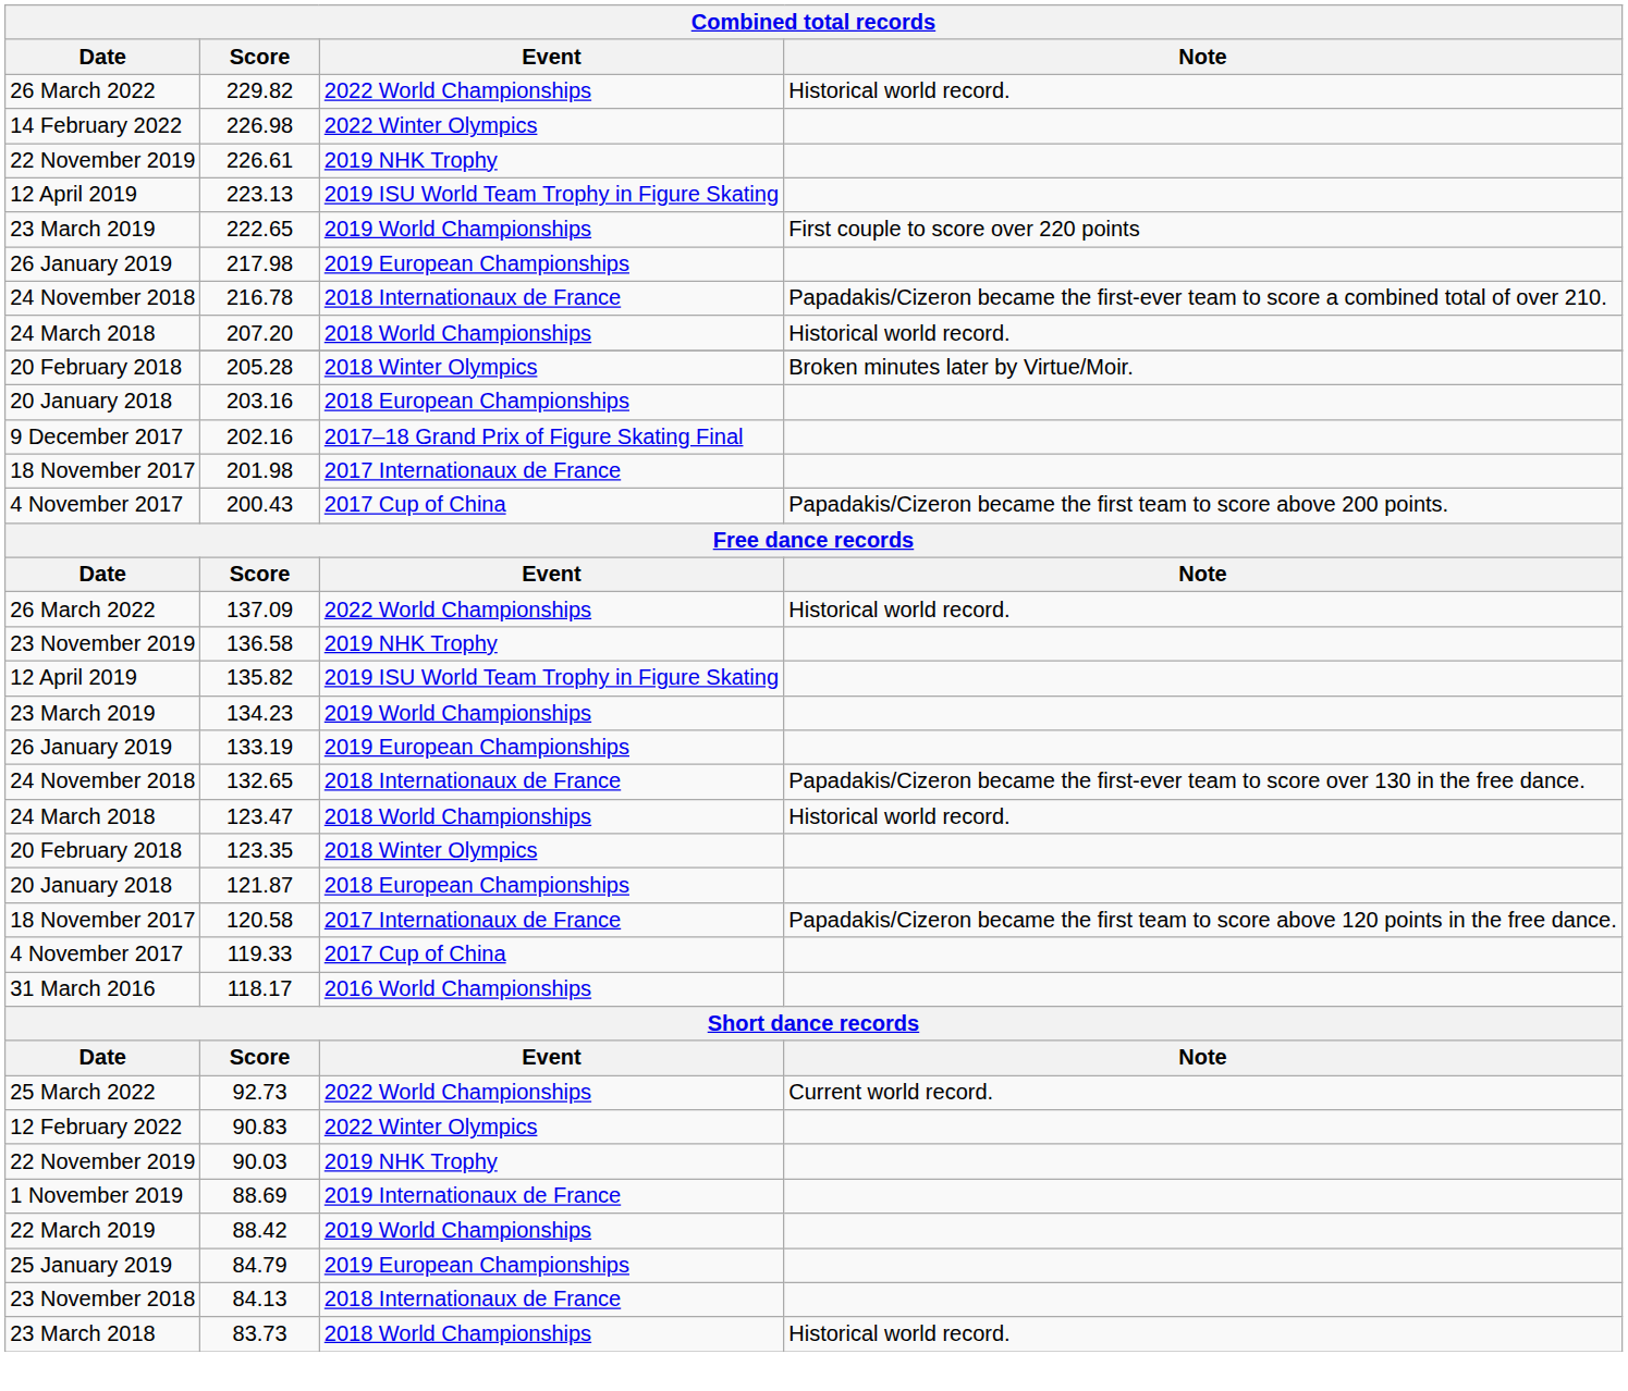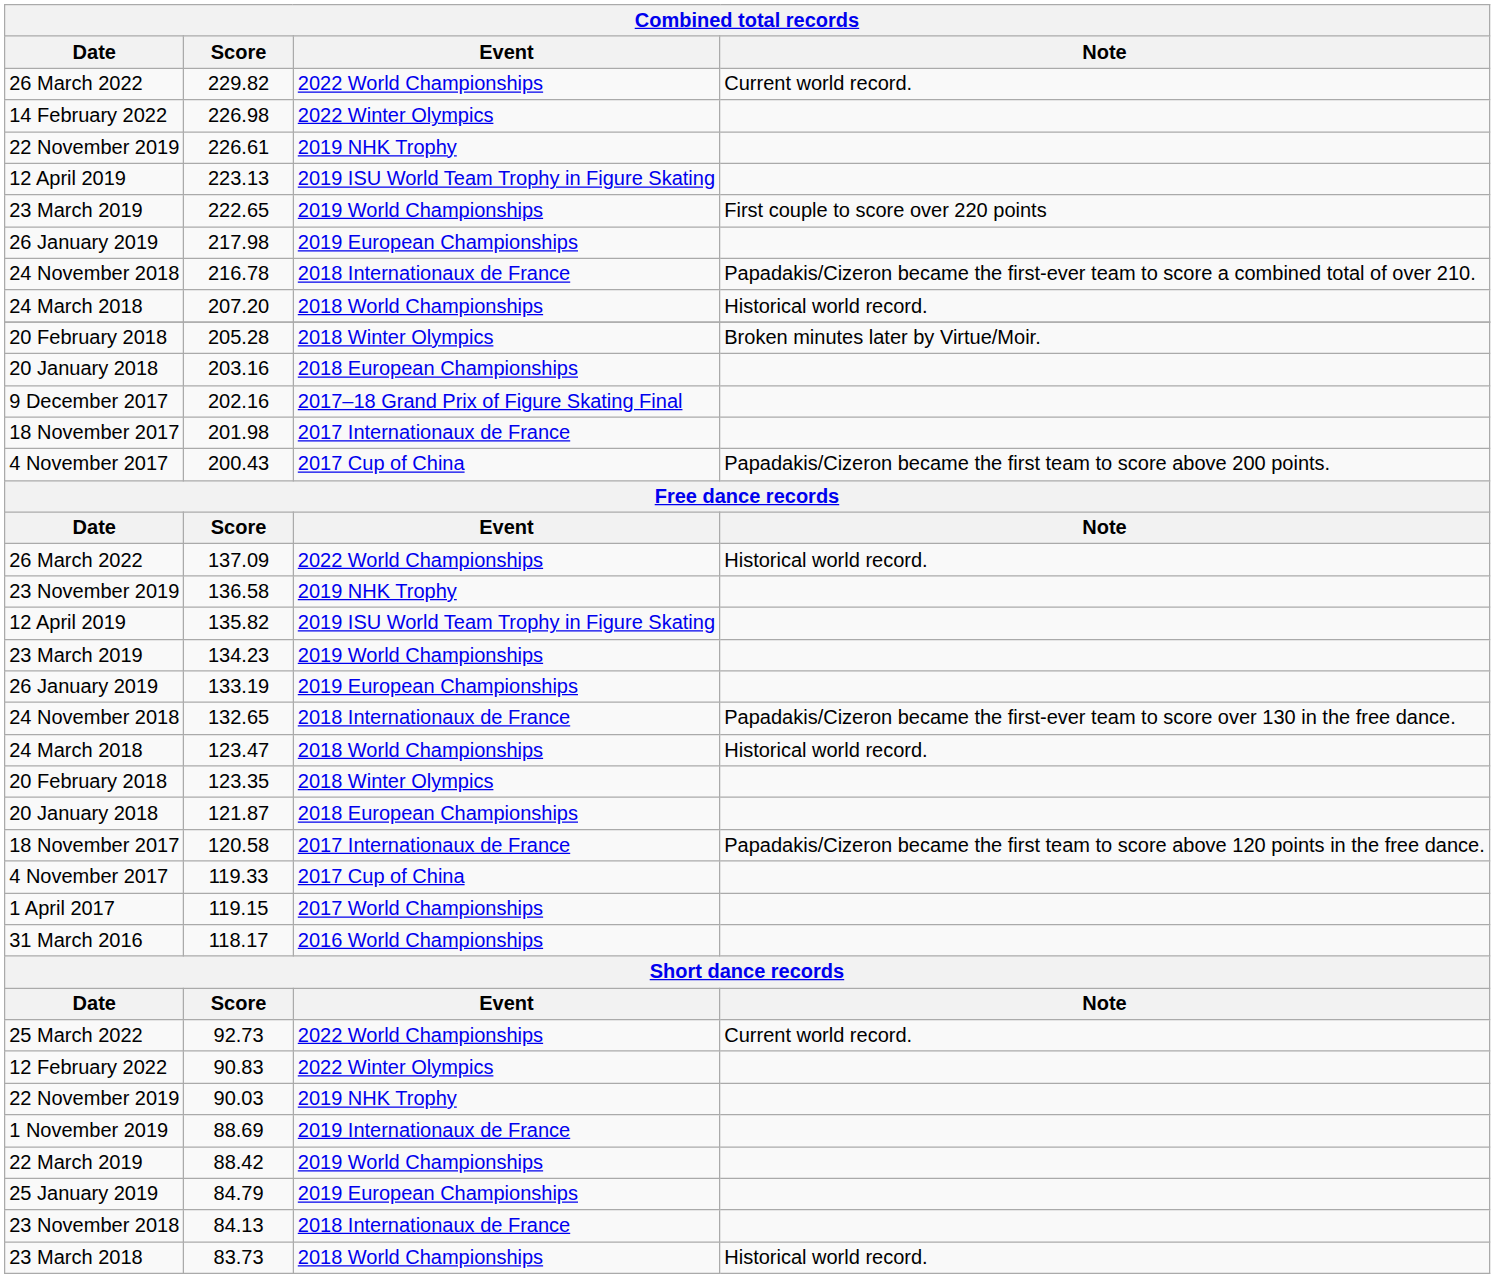 <table class="wikitable sortable">
 <tr>
 <th colspan=4 align=center><a href='#'>Combined total records</a></th>
 </tr>
 <tr>
 <th>Date</th>
 <th style="width:80px;">Score</th>
 <th>Event</th>
 <th>Note</th>
 </tr>
 <tr>
 <td>26 March 2022</td>
 <td style="text-align:center;">229.82</td>
 <td><a href='#'>2022 World Championships</a></td>
-<td>Historical world record.</td>
+<td>Current world record.</td>
 </tr>
 <tr>
 <td>14 February 2022</td>
 <td style="text-align:center;">226.98</td>
 <td><a href='#'>2022 Winter Olympics</a></td>
 <td></td>
 </tr>
 <tr>
 <td>22 November 2019</td>
 <td style="text-align:center;">226.61</td>
 <td><a href='#'>2019 NHK Trophy</a></td>
 <td></td>
 </tr>
 <tr>
 <td>12 April 2019</td>
 <td style="text-align:center;">223.13</td>
 <td><a href='#'>2019 ISU World Team Trophy in Figure Skating</a></td>
 <td></td>
 </tr>
 <tr>
 <td>23 March 2019</td>
 <td style="text-align:center;">222.65</td>
 <td><a href='#'>2019 World Championships</a></td>
 <td>First couple to score over 220 points</td>
 </tr>
 <tr>
 <td>26 January 2019</td>
 <td style = "text-align:center;">217.98</td>
 <td><a href='#'>2019 European Championships</a></td>
 <td></td>
 </tr>
 <tr>
 <td>24 November 2018</td>
 <td style = "text-align:center;">216.78</td>
 <td><a href='#'>2018 Internationaux de France</a></td>
 <td>Papadakis/Cizeron became the first-ever team to score a combined total of over 210.</td>
 </tr>
 <tr>
 <td>24 March 2018</td>
 <td style = "text-align:center;">207.20</td>
 <td><a href='#'>2018 World Championships</a></td>
 <td>Historical world record.</td>
 </tr>
 <tr>
 </tr>
 <tr>
 <td>20 February 2018</td>
 <td style = "text-align:center;">205.28</td>
 <td><a href='#'>2018 Winter Olympics</a></td>
 <td>Broken minutes later by Virtue/Moir.</td>
 </tr>
 <tr>
 <td>20 January 2018</td>
 <td style = "text-align:center;">203.16</td>
 <td><a href='#'>2018 European Championships</a></td>
 <td></td>
 </tr>
 <tr>
 <td>9 December 2017</td>
 <td style = "text-align:center;">202.16</td>
 <td><a href='#'>2017–18 Grand Prix of Figure Skating Final</a></td>
 <td></td>
 </tr>
 <tr>
 <td>18 November 2017</td>
 <td style = "text-align:center;">201.98</td>
 <td><a href='#'>2017 Internationaux de France</a></td>
 <td></td>
 </tr>
 <tr>
 <td>4 November 2017</td>
 <td style = "text-align:center;">200.43</td>
 <td><a href='#'>2017 Cup of China</a></td>
 <td>Papadakis/Cizeron became the first team to score above 200 points.</td>
 </tr>
 <tr>
 <th colspan=4 align=center><a href='#'>Free dance records</a></th>
 </tr>
 <tr>
 <th>Date</th>
 <th style="width:80px;">Score</th>
 <th>Event</th>
 <th>Note</th>
 </tr>
 <tr>
 <td>26 March 2022</td>
 <td style="text-align:center;">137.09</td>
 <td><a href='#'>2022 World Championships</a></td>
 <td>Historical world record.</td>
 </tr>
 <tr>
 <td>23 November 2019</td>
 <td style="text-align:center;">136.58</td>
 <td><a href='#'>2019 NHK Trophy</a></td>
 <td></td>
 </tr>
 <tr>
 <td>12 April 2019</td>
 <td style="text-align:center;">135.82</td>
 <td><a href='#'>2019 ISU World Team Trophy in Figure Skating</a></td>
 <td></td>
 </tr>
 <tr>
 <td>23 March 2019</td>
 <td style="text-align:center;">134.23</td>
 <td><a href='#'>2019 World Championships</a></td>
 <td></td>
 </tr>
 <tr>
 <td>26 January 2019</td>
 <td style = "text-align:center;">133.19</td>
 <td><a href='#'>2019 European Championships</a></td>
 <td></td>
 </tr>
 <tr>
 <td>24 November 2018</td>
 <td style = "text-align:center;">132.65</td>
 <td><a href='#'>2018 Internationaux de France</a></td>
 <td>Papadakis/Cizeron became the first-ever team to score over 130 in the free dance.</td>
 </tr>
 <tr>
 <td>24 March 2018</td>
 <td style = "text-align:center;">123.47</td>
 <td><a href='#'>2018 World Championships</a></td>
 <td>Historical world record.</td>
 </tr>
 <tr>
 <td>20 February 2018</td>
 <td style = "text-align:center;">123.35</td>
 <td><a href='#'>2018 Winter Olympics</a></td>
 <td></td>
 </tr>
 <tr>
 <td>20 January 2018</td>
 <td style = "text-align:center;">121.87</td>
 <td><a href='#'>2018 European Championships</a></td>
 <td></td>
 </tr>
 <tr>
 <td>18 November 2017</td>
 <td style = "text-align:center;">120.58</td>
 <td><a href='#'>2017 Internationaux de France</a></td>
 <td>Papadakis/Cizeron became the first team to score above 120 points in the free dance.</td>
 </tr>
 <tr>
 <td>4 November 2017</td>
 <td style = "text-align:center;">119.33</td>
 <td><a href='#'>2017 Cup of China</a></td>
 <td></td>
 </tr>
 <tr>
+<td>1 April 2017</td>
+<td style = "text-align:center;">119.15</td>
+<td><a href='#'>2017 World Championships</a></td>
+<td></td>
+</tr>
+<tr>
 <td>31 March 2016</td>
 <td style = "text-align:center;">118.17</td>
 <td><a href='#'>2016 World Championships</a></td>
 <td></td>
 </tr>
 <tr>
 <th colspan=4 align=center><a href='#'>Short dance records</a></th>
 </tr>
 <tr>
 <th>Date</th>
 <th style="width:80px;">Score</th>
 <th>Event</th>
 <th>Note</th>
 </tr>
 <tr>
 <td>25 March 2022</td>
 <td style="text-align:center;">92.73</td>
 <td><a href='#'>2022 World Championships</a></td>
 <td>Current world record.</td>
 </tr>
 <tr>
 <td>12 February 2022</td>
 <td style = "text-align:center;">90.83</td>
 <td><a href='#'>2022 Winter Olympics</a></td>
 <td></td>
 </tr>
 <tr>
 <td>22 November 2019</td>
 <td style = "text-align:center;">90.03</td>
 <td><a href='#'>2019 NHK Trophy</a></td>
 <td></td>
 </tr>
 <tr>
 <td>1 November 2019</td>
 <td style = "text-align:center;">88.69</td>
 <td><a href='#'>2019 Internationaux de France</a></td>
 <td></td>
 </tr>
 <tr>
 <td>22 March 2019</td>
 <td style = "text-align:center;">88.42</td>
 <td><a href='#'>2019 World Championships</a></td>
 <td></td>
 </tr>
 <tr>
 <td>25 January 2019</td>
 <td style="text-align:center;">84.79</td>
 <td><a href='#'>2019 European Championships</a></td>
 <td></td>
 </tr>
 <tr>
 <td>23 November 2018</td>
 <td style = "text-align:center;">84.13</td>
 <td><a href='#'>2018 Internationaux de France</a></td>
 <td></td>
 </tr>
 <tr>
 <td>23 March 2018</td>
 <td style = "text-align:center;">83.73</td>
 <td><a href='#'>2018 World Championships</a></td>
 <td>Historical world record.</td>
 </tr>
 </table>
